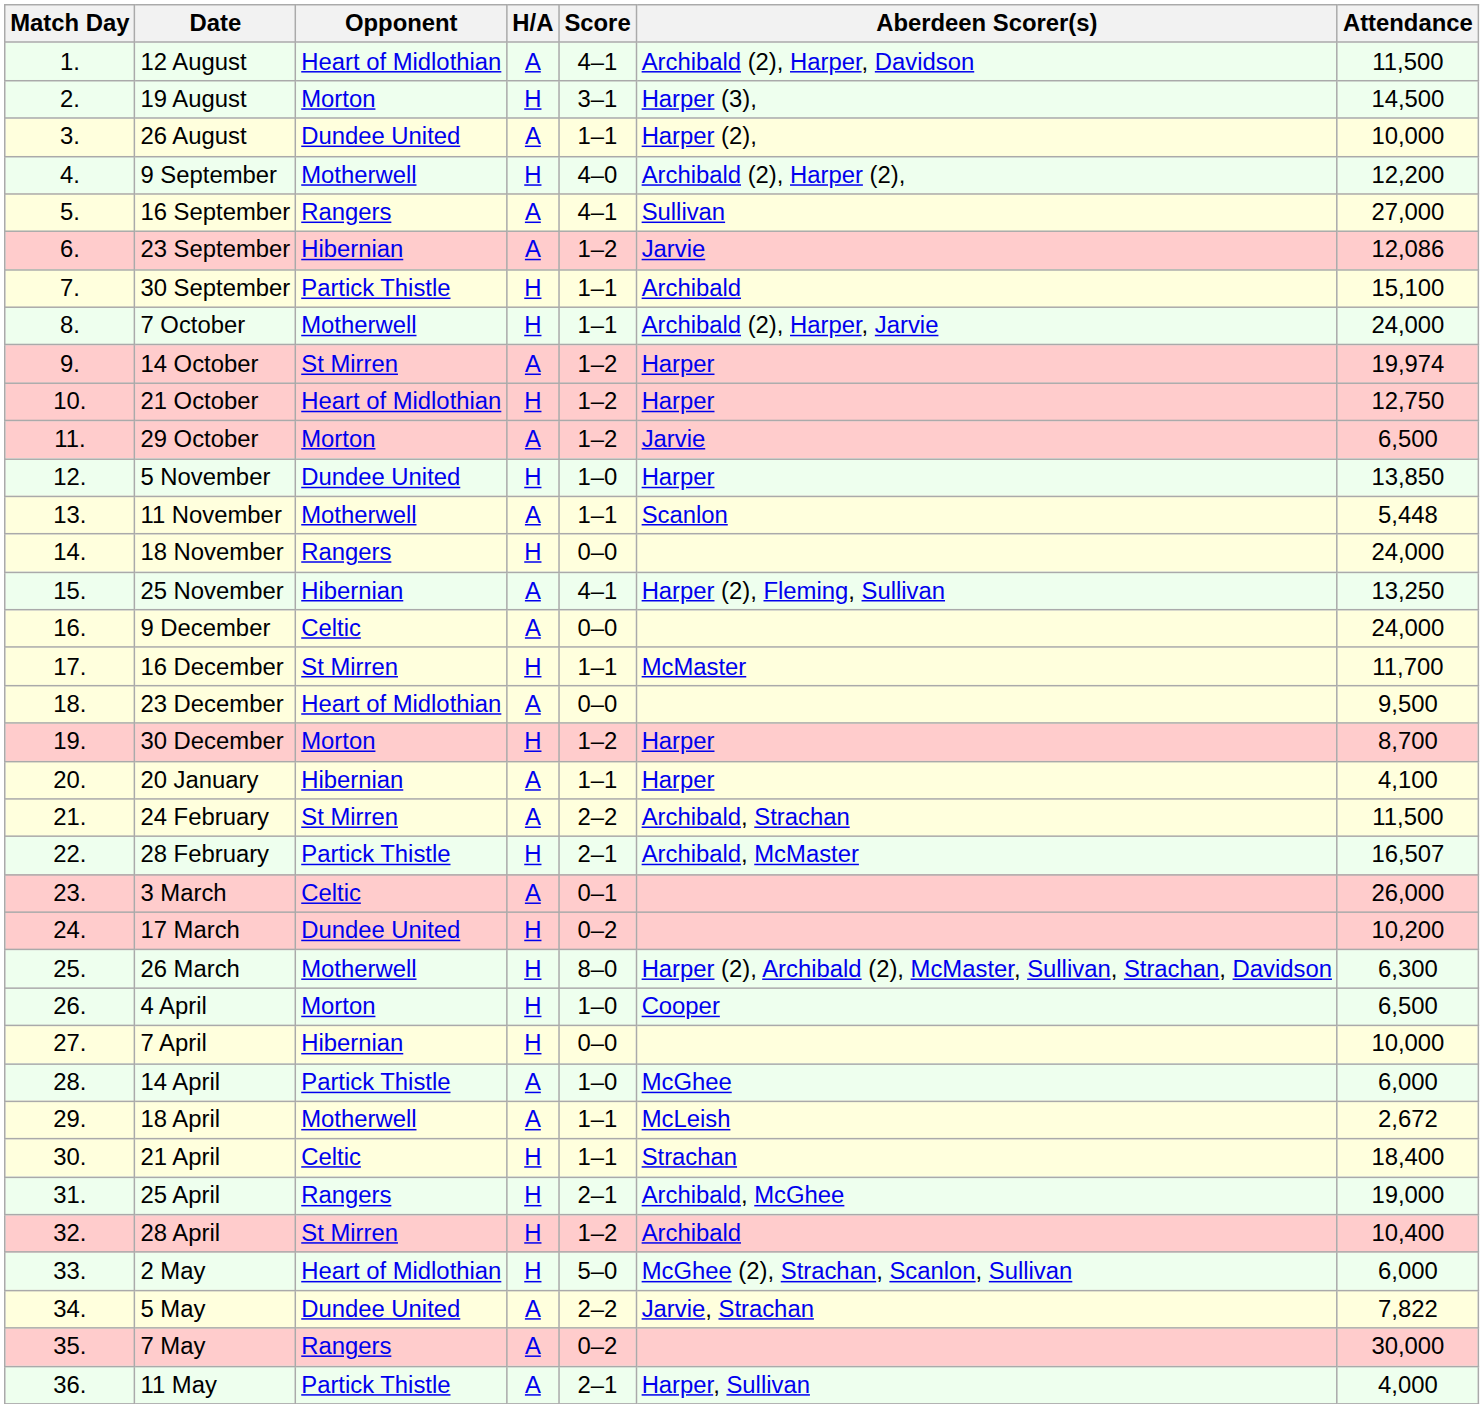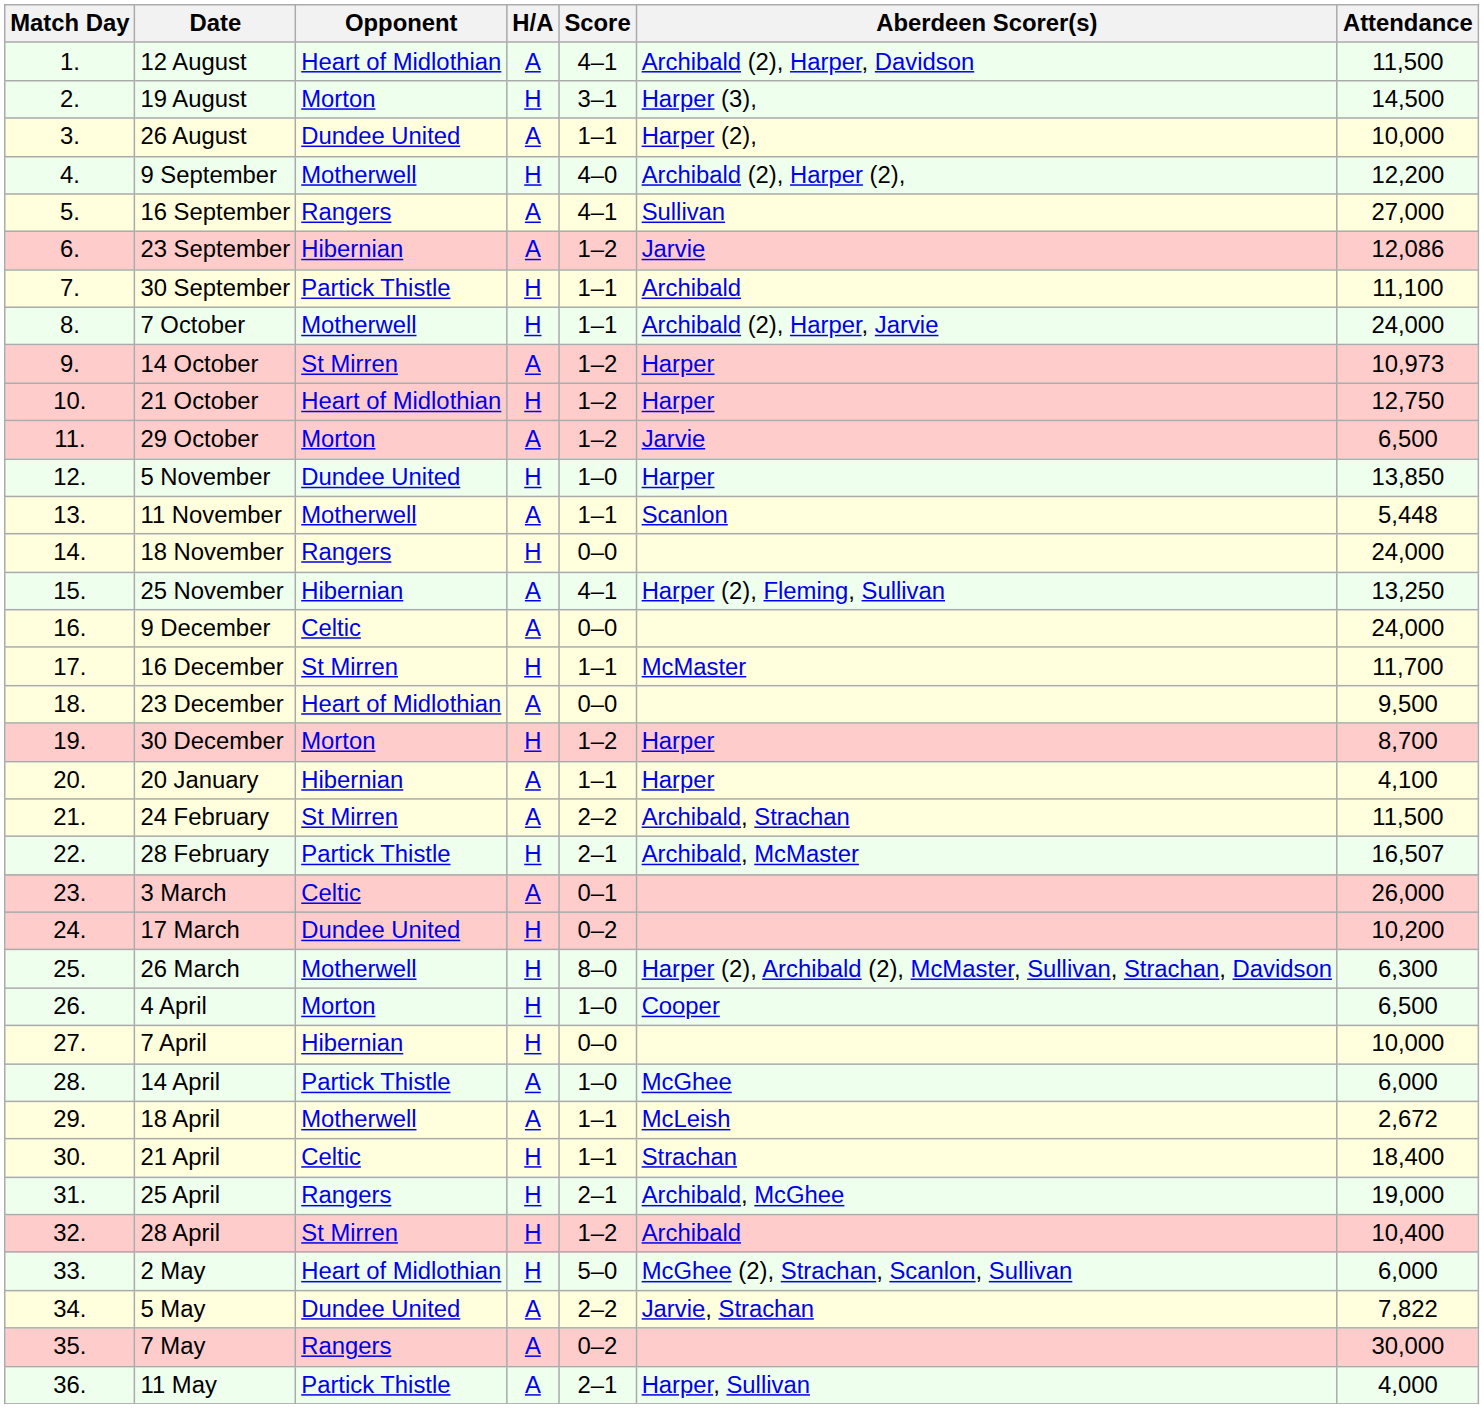 <table class="wikitable" style="text-align:center">
 <tr>
 <th>Match Day</th>
 <th>Date</th>
 <th>Opponent</th>
 <th>H/A</th>
 <th>Score</th>
 <th>Aberdeen Scorer(s)</th>
 <th>Attendance</th>
 </tr>
 <tr bgcolor=#EEFFEE>
 <td>1.</td>
 <td align=left>12 August</td>
 <td align=left><a href='#'>Heart of Midlothian</a></td>
 <td><a href='#'>A</a></td>
 <td>4–1</td>
 <td align=left><a href='#'>Archibald</a> (2), <a href='#'>Harper</a>, <a href='#'>Davidson</a></td>
 <td>11,500</td>
 </tr>
 <tr bgcolor=#EEFFEE>
 <td>2.</td>
 <td align=left>19 August</td>
 <td align=left><a href='#'>Morton</a></td>
 <td><a href='#'>H</a></td>
 <td>3–1</td>
 <td align=left><a href='#'>Harper</a> (3),</td>
 <td>14,500</td>
 </tr>
 <tr bgcolor=#FFFFDD>
 <td>3.</td>
 <td align=left>26 August</td>
 <td align=left><a href='#'>Dundee United</a></td>
 <td><a href='#'>A</a></td>
 <td>1–1</td>
 <td align=left><a href='#'>Harper</a> (2),</td>
 <td>10,000</td>
 </tr>
 <tr bgcolor=#EEFFEE>
 <td>4.</td>
 <td align=left>9 September</td>
 <td align=left><a href='#'>Motherwell</a></td>
 <td><a href='#'>H</a></td>
 <td>4–0</td>
 <td align=left><a href='#'>Archibald</a> (2), <a href='#'>Harper</a> (2),</td>
 <td>12,200</td>
 </tr>
 <tr bgcolor=#FFFFDD>
 <td>5.</td>
 <td align=left>16 September</td>
 <td align=left><a href='#'>Rangers</a></td>
 <td><a href='#'>A</a></td>
 <td>4–1</td>
 <td align=left><a href='#'>Sullivan</a></td>
 <td>27,000</td>
 </tr>
 <tr bgcolor=#FFCCCC>
 <td>6.</td>
 <td align=left>23 September</td>
 <td align=left><a href='#'>Hibernian</a></td>
 <td><a href='#'>A</a></td>
 <td>1–2</td>
 <td align=left><a href='#'>Jarvie</a></td>
 <td>12,086</td>
 </tr>
 <tr bgcolor=#FFFFDD>
 <td>7.</td>
 <td align=left>30 September</td>
 <td align=left><a href='#'>Partick Thistle</a></td>
 <td><a href='#'>H</a></td>
 <td>1–1</td>
 <td align=left><a href='#'>Archibald</a></td>
-<td>15,100</td>
+<td>11,100</td>
 </tr>
 <tr bgcolor=#EEFFEE>
 <td>8.</td>
 <td align=left>7 October</td>
 <td align=left><a href='#'>Motherwell</a></td>
 <td><a href='#'>H</a></td>
 <td>1–1</td>
 <td align=left><a href='#'>Archibald</a> (2), <a href='#'>Harper</a>, <a href='#'>Jarvie</a></td>
 <td>24,000</td>
 </tr>
 <tr bgcolor=#FFCCCC>
 <td>9.</td>
 <td align=left>14 October</td>
 <td align=left><a href='#'>St Mirren</a></td>
 <td><a href='#'>A</a></td>
 <td>1–2</td>
 <td align=left><a href='#'>Harper</a></td>
-<td>19,974</td>
+<td>10,973</td>
 </tr>
 <tr bgcolor=#FFCCCC>
 <td>10.</td>
 <td align=left>21 October</td>
 <td align=left><a href='#'>Heart of Midlothian</a></td>
 <td><a href='#'>H</a></td>
 <td>1–2</td>
 <td align=left><a href='#'>Harper</a></td>
 <td>12,750</td>
 </tr>
 <tr bgcolor=#FFCCCC>
 <td>11.</td>
 <td align=left>29 October</td>
 <td align=left><a href='#'>Morton</a></td>
 <td><a href='#'>A</a></td>
 <td>1–2</td>
 <td align=left><a href='#'>Jarvie</a></td>
 <td>6,500</td>
 </tr>
 <tr bgcolor=#EEFFEE>
 <td>12.</td>
 <td align=left>5 November</td>
 <td align=left><a href='#'>Dundee United</a></td>
 <td><a href='#'>H</a></td>
 <td>1–0</td>
 <td align=left><a href='#'>Harper</a></td>
 <td>13,850</td>
 </tr>
 <tr bgcolor=#FFFFDD>
 <td>13.</td>
 <td align=left>11 November</td>
 <td align=left><a href='#'>Motherwell</a></td>
 <td><a href='#'>A</a></td>
 <td>1–1</td>
 <td align=left><a href='#'>Scanlon</a></td>
 <td>5,448</td>
 </tr>
 <tr bgcolor=#FFFFDD>
 <td>14.</td>
 <td align=left>18 November</td>
 <td align=left><a href='#'>Rangers</a></td>
 <td><a href='#'>H</a></td>
 <td>0–0</td>
 <td align=left></td>
 <td>24,000</td>
 </tr>
 <tr bgcolor=#EEFFEE>
 <td>15.</td>
 <td align=left>25 November</td>
 <td align=left><a href='#'>Hibernian</a></td>
 <td><a href='#'>A</a></td>
 <td>4–1</td>
 <td align=left><a href='#'>Harper</a> (2), <a href='#'>Fleming</a>, <a href='#'>Sullivan</a></td>
 <td>13,250</td>
 </tr>
 <tr bgcolor=#FFFFDD>
 <td>16.</td>
 <td align=left>9 December</td>
 <td align=left><a href='#'>Celtic</a></td>
 <td><a href='#'>A</a></td>
 <td>0–0</td>
 <td align=left></td>
 <td>24,000</td>
 </tr>
 <tr bgcolor=#FFFFDD>
 <td>17.</td>
 <td align=left>16 December</td>
 <td align=left><a href='#'>St Mirren</a></td>
 <td><a href='#'>H</a></td>
 <td>1–1</td>
 <td align=left><a href='#'>McMaster</a></td>
 <td>11,700</td>
 </tr>
 <tr bgcolor=#FFFFDD>
 <td>18.</td>
 <td align=left>23 December</td>
 <td align=left><a href='#'>Heart of Midlothian</a></td>
 <td><a href='#'>A</a></td>
 <td>0–0</td>
 <td align=left></td>
 <td>9,500</td>
 </tr>
 <tr bgcolor=#FFCCCC>
 <td>19.</td>
 <td align=left>30 December</td>
 <td align=left><a href='#'>Morton</a></td>
 <td><a href='#'>H</a></td>
 <td>1–2</td>
 <td align=left><a href='#'>Harper</a></td>
 <td>8,700</td>
 </tr>
 <tr bgcolor=#FFFFDD>
 <td>20.</td>
 <td align=left>20 January</td>
 <td align=left><a href='#'>Hibernian</a></td>
 <td><a href='#'>A</a></td>
 <td>1–1</td>
 <td align=left><a href='#'>Harper</a></td>
 <td>4,100</td>
 </tr>
 <tr bgcolor=#FFFFDD>
 <td>21.</td>
 <td align=left>24 February</td>
 <td align=left><a href='#'>St Mirren</a></td>
 <td><a href='#'>A</a></td>
 <td>2–2</td>
 <td align=left><a href='#'>Archibald</a>, <a href='#'>Strachan</a></td>
 <td>11,500</td>
 </tr>
 <tr bgcolor=#EEFFEE>
 <td>22.</td>
 <td align=left>28 February</td>
 <td align=left><a href='#'>Partick Thistle</a></td>
 <td><a href='#'>H</a></td>
 <td>2–1</td>
 <td align=left><a href='#'>Archibald</a>, <a href='#'>McMaster</a></td>
 <td>16,507</td>
 </tr>
 <tr bgcolor=#FFCCCC>
 <td>23.</td>
 <td align=left>3 March</td>
 <td align=left><a href='#'>Celtic</a></td>
 <td><a href='#'>A</a></td>
 <td>0–1</td>
 <td align=left></td>
 <td>26,000</td>
 </tr>
 <tr bgcolor=#FFCCCC>
 <td>24.</td>
 <td align=left>17 March</td>
 <td align=left><a href='#'>Dundee United</a></td>
 <td><a href='#'>H</a></td>
 <td>0–2</td>
 <td align=left></td>
 <td>10,200</td>
 </tr>
 <tr bgcolor=#EEFFEE>
 <td>25.</td>
 <td align=left>26 March</td>
 <td align=left><a href='#'>Motherwell</a></td>
 <td><a href='#'>H</a></td>
 <td>8–0</td>
 <td align=left><a href='#'>Harper</a> (2), <a href='#'>Archibald</a> (2), <a href='#'>McMaster</a>, <a href='#'>Sullivan</a>, <a href='#'>Strachan</a>, <a href='#'>Davidson</a></td>
 <td>6,300</td>
 </tr>
 <tr bgcolor=#EEFFEE>
 <td>26.</td>
 <td align=left>4 April</td>
 <td align=left><a href='#'>Morton</a></td>
 <td><a href='#'>H</a></td>
 <td>1–0</td>
 <td align=left><a href='#'>Cooper</a></td>
 <td>6,500</td>
 </tr>
 <tr bgcolor=#FFFFDD>
 <td>27.</td>
 <td align=left>7 April</td>
 <td align=left><a href='#'>Hibernian</a></td>
 <td><a href='#'>H</a></td>
 <td>0–0</td>
 <td align=left></td>
 <td>10,000</td>
 </tr>
 <tr bgcolor=#EEFFEE>
 <td>28.</td>
 <td align=left>14 April</td>
 <td align=left><a href='#'>Partick Thistle</a></td>
 <td><a href='#'>A</a></td>
 <td>1–0</td>
 <td align=left><a href='#'>McGhee</a></td>
 <td>6,000</td>
 </tr>
 <tr bgcolor=#FFFFDD>
 <td>29.</td>
 <td align=left>18 April</td>
 <td align=left><a href='#'>Motherwell</a></td>
 <td><a href='#'>A</a></td>
 <td>1–1</td>
 <td align=left><a href='#'>McLeish</a></td>
 <td>2,672</td>
 </tr>
 <tr bgcolor=#FFFFDD>
 <td>30.</td>
 <td align=left>21 April</td>
 <td align=left><a href='#'>Celtic</a></td>
 <td><a href='#'>H</a></td>
 <td>1–1</td>
 <td align=left><a href='#'>Strachan</a></td>
 <td>18,400</td>
 </tr>
 <tr bgcolor=#EEFFEE>
 <td>31.</td>
 <td align=left>25 April</td>
 <td align=left><a href='#'>Rangers</a></td>
 <td><a href='#'>H</a></td>
 <td>2–1</td>
 <td align=left><a href='#'>Archibald</a>, <a href='#'>McGhee</a></td>
 <td>19,000</td>
 </tr>
 <tr bgcolor=#FFCCCC>
 <td>32.</td>
 <td align=left>28 April</td>
 <td align=left><a href='#'>St Mirren</a></td>
 <td><a href='#'>H</a></td>
 <td>1–2</td>
 <td align=left><a href='#'>Archibald</a></td>
 <td>10,400</td>
 </tr>
 <tr bgcolor=#EEFFEE>
 <td>33.</td>
 <td align=left>2 May</td>
 <td align=left><a href='#'>Heart of Midlothian</a></td>
 <td><a href='#'>H</a></td>
 <td>5–0</td>
 <td align=left><a href='#'>McGhee</a> (2), <a href='#'>Strachan</a>, <a href='#'>Scanlon</a>, <a href='#'>Sullivan</a></td>
 <td>6,000</td>
 </tr>
 <tr bgcolor=#FFFFDD>
 <td>34.</td>
 <td align=left>5 May</td>
 <td align=left><a href='#'>Dundee United</a></td>
 <td><a href='#'>A</a></td>
 <td>2–2</td>
 <td align=left><a href='#'>Jarvie</a>, <a href='#'>Strachan</a></td>
 <td>7,822</td>
 </tr>
 <tr bgcolor=#FFCCCC>
 <td>35.</td>
 <td align=left>7 May</td>
 <td align=left><a href='#'>Rangers</a></td>
 <td><a href='#'>A</a></td>
 <td>0–2</td>
 <td align=left></td>
 <td>30,000</td>
 </tr>
 <tr bgcolor=#EEFFEE>
 <td>36.</td>
 <td align=left>11 May</td>
 <td align=left><a href='#'>Partick Thistle</a></td>
 <td><a href='#'>A</a></td>
 <td>2–1</td>
 <td align=left><a href='#'>Harper</a>, <a href='#'>Sullivan</a></td>
 <td>4,000</td>
 </tr>
 </table>
